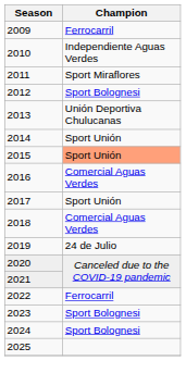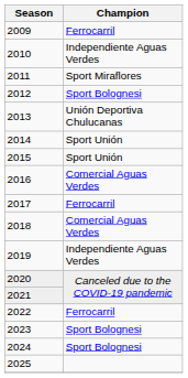 <table class="wikitable sortable">
 <tr>
 <th width=80px>Season</th>
 <th width=170px>Champion</th>
 </tr>
 <tr>
 <td>2009</td>
 <td><a href='#'>Ferrocarril</a></td>
 </tr>
 <tr>
 <td>2010</td>
 <td>Independiente Aguas Verdes</td>
 </tr>
 <tr>
 <td>2011</td>
 <td>Sport Miraflores</td>
 </tr>
 <tr>
 <td>2012</td>
 <td><a href='#'>Sport Bolognesi</a></td>
 </tr>
 <tr>
 <td>2013</td>
 <td>Unión Deportiva Chulucanas</td>
 </tr>
 <tr>
 <td>2014</td>
 <td>Sport Unión</td>
 </tr>
 <tr>
 <td>2015</td>
-<td style="background: lightsalmon;">Sport Unión</td>
+<td>Sport Unión</td>
 </tr>
 <tr>
 <td>2016</td>
 <td><a href='#'>Comercial Aguas Verdes</a></td>
 </tr>
 <tr>
 <td>2017</td>
-<td>Sport Unión</td>
+<td><a href='#'>Ferrocarril</a></td>
 </tr>
 <tr>
 <td>2018</td>
 <td><a href='#'>Comercial Aguas Verdes</a></td>
 </tr>
 <tr>
 <td>2019</td>
-<td>24 de Julio</td>
+<td>Independiente Aguas Verdes</td>
 </tr>
 <tr bgcolor=#efefef>
 <td>2020</td>
 <td rowspan=2 colspan="1" align=center><em>Canceled due to the <a href='#'>COVID-19 pandemic</a></em></td>
 </tr>
 <tr bgcolor=#efefef>
 <td>2021</td>
 </tr>
 <tr>
 <td>2022</td>
 <td><a href='#'>Ferrocarril</a></td>
 </tr>
 <tr>
 <td>2023</td>
 <td><a href='#'>Sport Bolognesi</a></td>
 </tr>
 <tr>
 <td>2024</td>
 <td><a href='#'>Sport Bolognesi</a></td>
 </tr>
 <tr>
 <td>2025</td>
 <td></td>
 </tr>
 <tr>
 </tr>
 </table>
